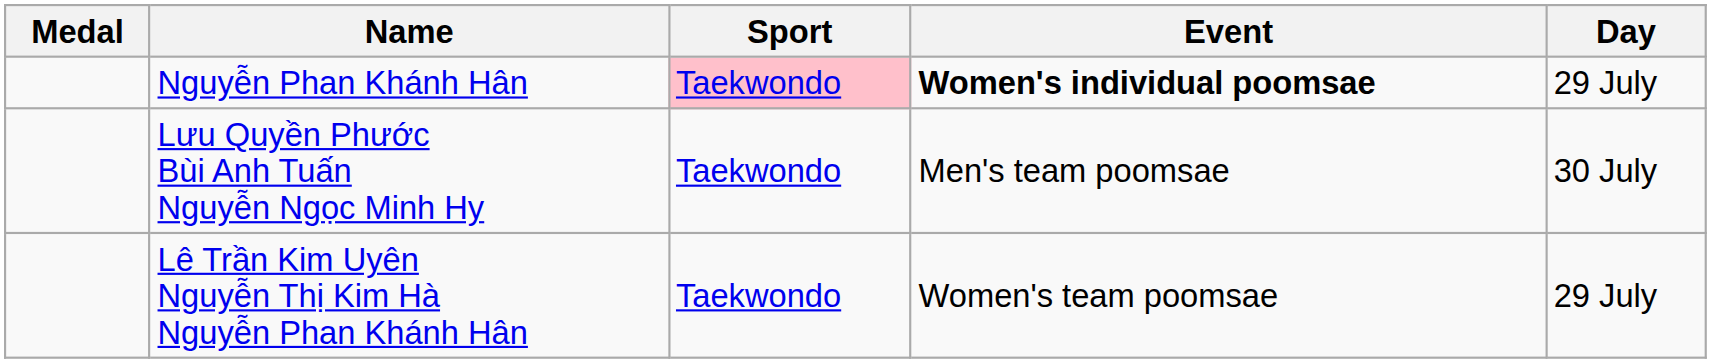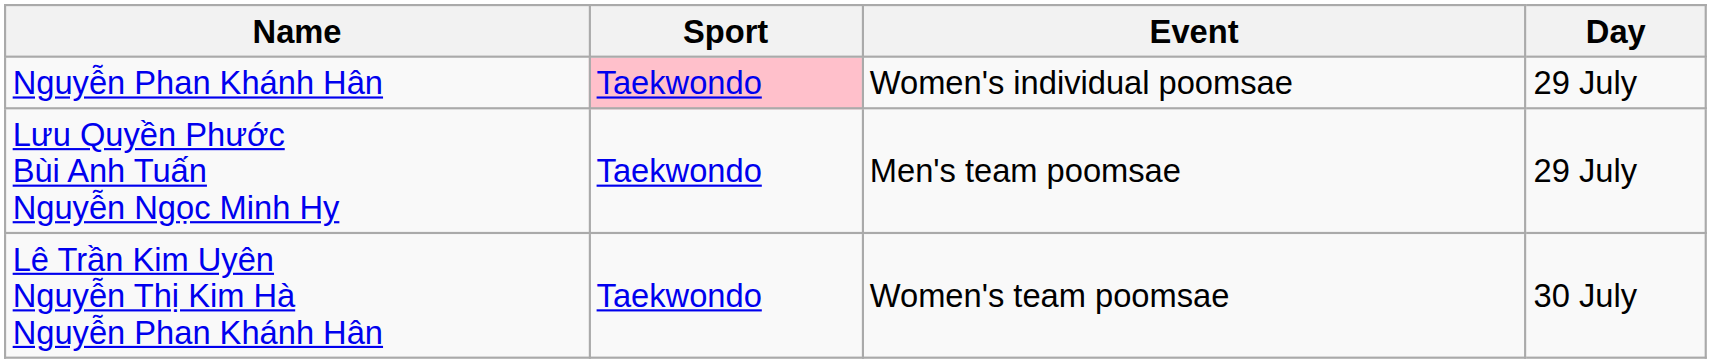 <table class="wikitable sortable" style="font-size: 95%; width:50%">
 <tr>
-<th>Medal</th>
 <th>Name</th>
 <th>Sport</th>
 <th>Event</th>
 <th>Day</th>
 </tr>
 <tr>
-<td></td>
 <td><a href='#'>Nguyễn Phan Khánh Hân</a></td>
 <td style="background: pink;"><a href='#'>Taekwondo</a></td>
-<td><strong>Women's individual poomsae</strong></td>
+<td>Women's individual poomsae</td>
 <td>29 July</td>
 </tr>
 <tr>
-<td></td>
 <td><a href='#'>Lưu Quyền Phước</a><br><a href='#'>Bùi Anh Tuấn</a><br><a href='#'>Nguyễn Ngọc Minh Hy</a></td>
 <td><a href='#'>Taekwondo</a></td>
 <td>Men's team poomsae</td>
-<td>30 July</td>
+<td>29 July</td>
 </tr>
 <tr>
-<td></td>
 <td><a href='#'>Lê Trần Kim Uyên</a><br><a href='#'>Nguyễn Thị Kim Hà</a><br><a href='#'>Nguyễn Phan Khánh Hân</a></td>
 <td><a href='#'>Taekwondo</a></td>
 <td>Women's team poomsae</td>
-<td>29 July</td>
+<td>30 July</td>
 </tr>
 </table>
